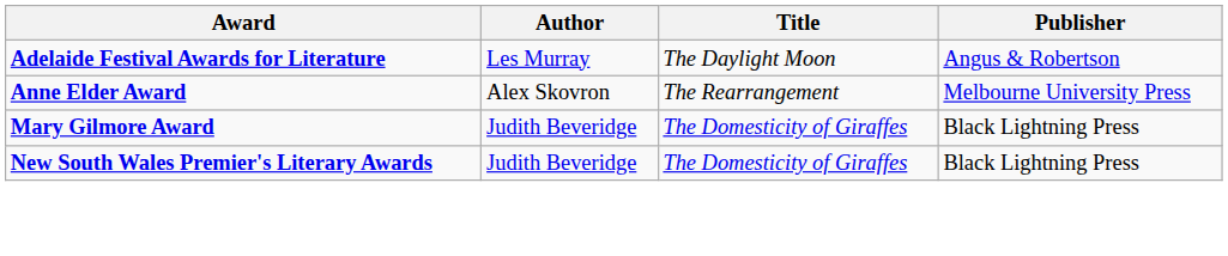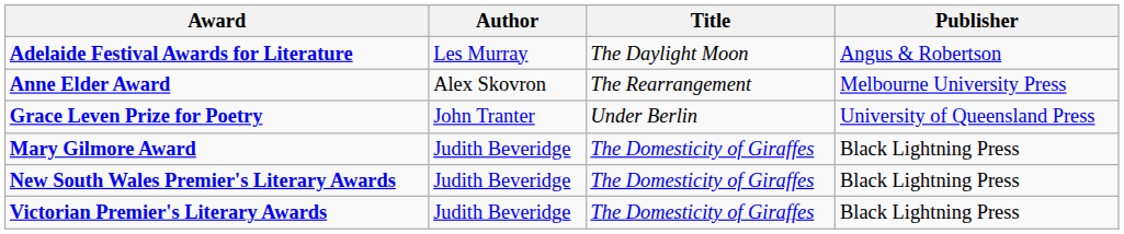 <table class="wikitable" width=100%>
 <tr>
 <th>Award</th>
 <th>Author</th>
 <th>Title</th>
 <th>Publisher</th>
 </tr>
 <tr>
 <td><strong><a href='#'>Adelaide Festival Awards for Literature</a></strong></td>
 <td><a href='#'>Les Murray</a></td>
 <td><em>The Daylight Moon</em></td>
 <td><a href='#'>Angus & Robertson</a></td>
 </tr>
 <tr>
 <td><strong><a href='#'>Anne Elder Award</a></strong></td>
 <td>Alex Skovron</td>
 <td><em>The Rearrangement</em></td>
 <td><a href='#'>Melbourne University Press</a></td>
 </tr>
 <tr>
+<td><strong><a href='#'>Grace Leven Prize for Poetry</a></strong></td>
+<td><a href='#'>John Tranter</a></td>
+<td><em>Under Berlin</em></td>
+<td><a href='#'>University of Queensland Press</a></td>
+</tr>
+<tr>
 <td><strong><a href='#'>Mary Gilmore Award</a></strong></td>
 <td><a href='#'>Judith Beveridge</a></td>
 <td><em><a href='#'>The Domesticity of Giraffes</a></em></td>
 <td>Black Lightning Press</td>
 </tr>
 <tr>
 <td><strong><a href='#'>New South Wales Premier's Literary Awards</a></strong></td>
 <td><a href='#'>Judith Beveridge</a></td>
 <td><em><a href='#'>The Domesticity of Giraffes</a></em></td>
 <td>Black Lightning Press</td>
 </tr>
+<tr>
+<td><strong><a href='#'>Victorian Premier's Literary Awards</a></strong></td>
+<td><a href='#'>Judith Beveridge</a></td>
+<td><em><a href='#'>The Domesticity of Giraffes</a></em></td>
+<td>Black Lightning Press</td>
+</tr>
 </table>
